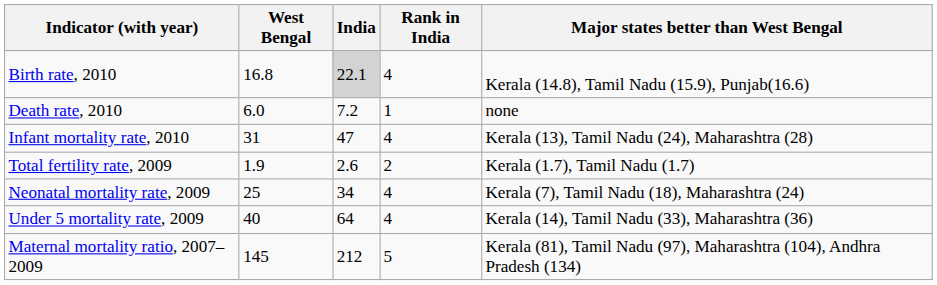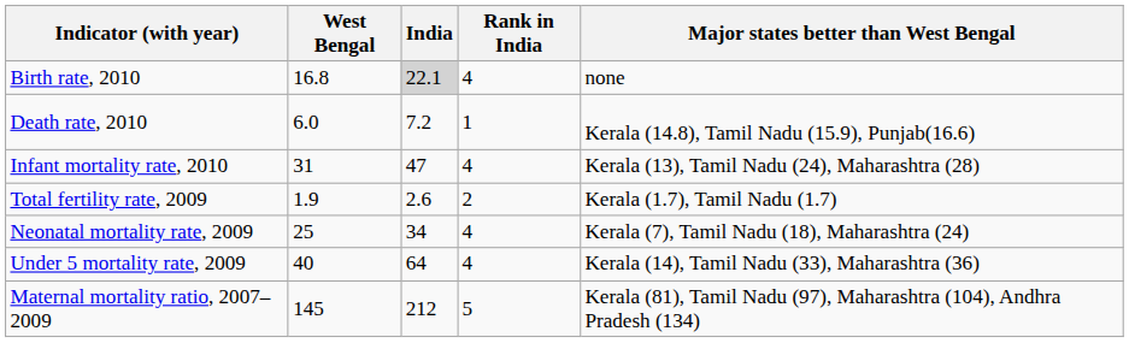 <table class="wikitable">
 <tr>
 <th>Indicator (with year)</th>
 <th>West Bengal</th>
 <th>India</th>
 <th>Rank in India</th>
 <th>Major states better than West Bengal</th>
 </tr>
 <tr>
 <td><a href='#'>Birth rate</a>, 2010</td>
 <td>16.8</td>
 <td style="background: lightgrey;">22.1</td>
 <td>4</td>
-<td><br>Kerala (14.8), Tamil Nadu (15.9), Punjab(16.6)</td>
+<td>none</td>
 </tr>
 <tr>
 <td><a href='#'>Death rate</a>, 2010</td>
 <td>6.0</td>
 <td>7.2</td>
 <td>1</td>
-<td>none</td>
+<td><br>Kerala (14.8), Tamil Nadu (15.9), Punjab(16.6)</td>
 </tr>
 <tr>
 <td><a href='#'>Infant mortality rate</a>, 2010</td>
 <td>31</td>
 <td>47</td>
 <td>4</td>
 <td>Kerala (13), Tamil Nadu (24), Maharashtra (28)</td>
 </tr>
 <tr>
 <td><a href='#'>Total fertility rate</a>, 2009</td>
 <td>1.9</td>
 <td>2.6</td>
 <td>2</td>
 <td>Kerala (1.7), Tamil Nadu (1.7)</td>
 </tr>
 <tr>
 <td><a href='#'>Neonatal mortality rate</a>, 2009</td>
 <td>25</td>
 <td>34</td>
 <td>4</td>
 <td>Kerala (7), Tamil Nadu (18), Maharashtra (24)</td>
 </tr>
 <tr>
 <td><a href='#'>Under 5 mortality rate</a>, 2009</td>
 <td>40</td>
 <td>64</td>
 <td>4</td>
 <td>Kerala (14), Tamil Nadu (33), Maharashtra (36)</td>
 </tr>
 <tr>
 <td><a href='#'>Maternal mortality ratio</a>, 2007–2009</td>
 <td>145</td>
 <td>212</td>
 <td>5</td>
 <td>Kerala (81), Tamil Nadu (97), Maharashtra (104), Andhra Pradesh (134)</td>
 </tr>
 </table>
